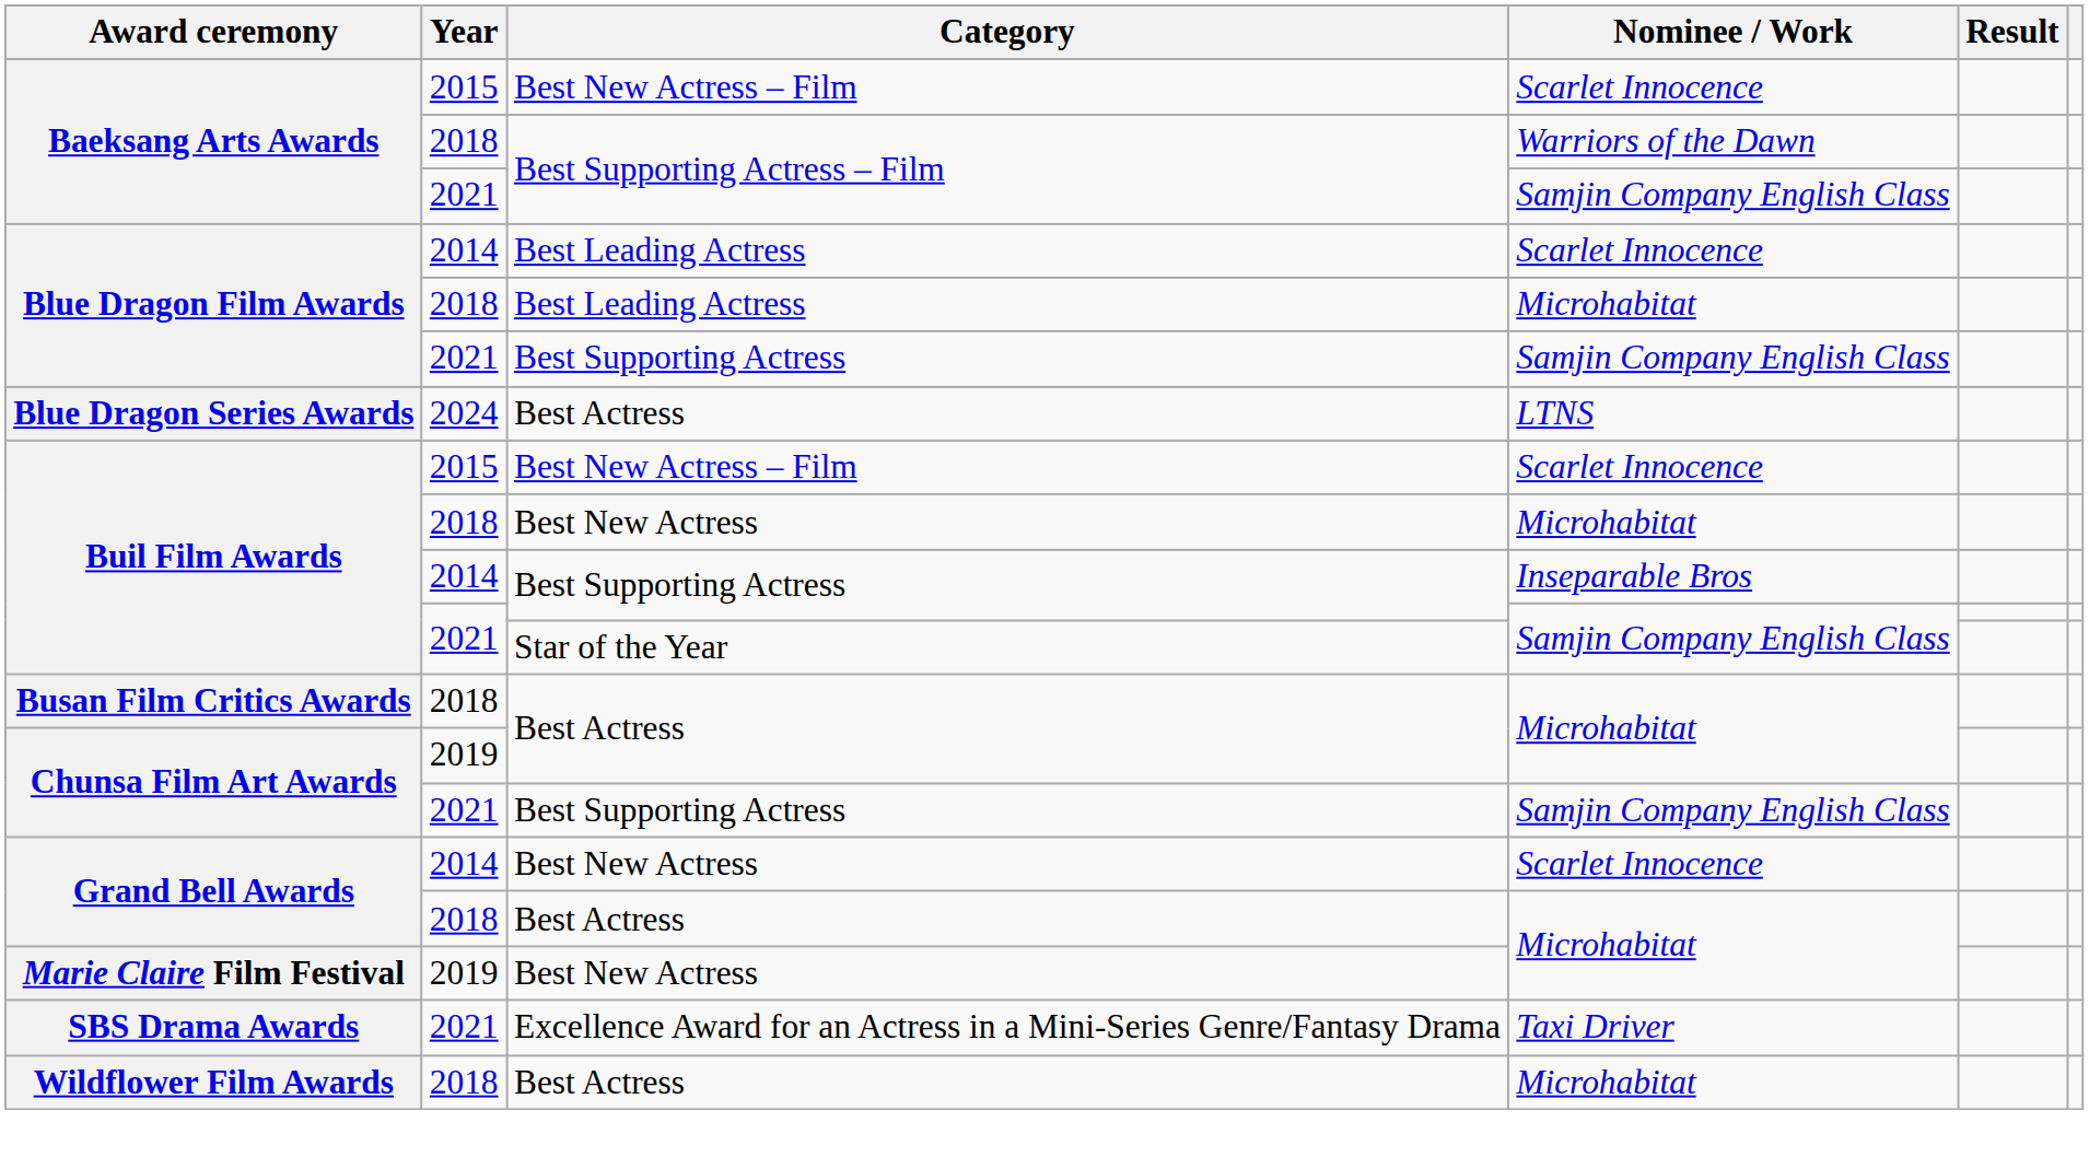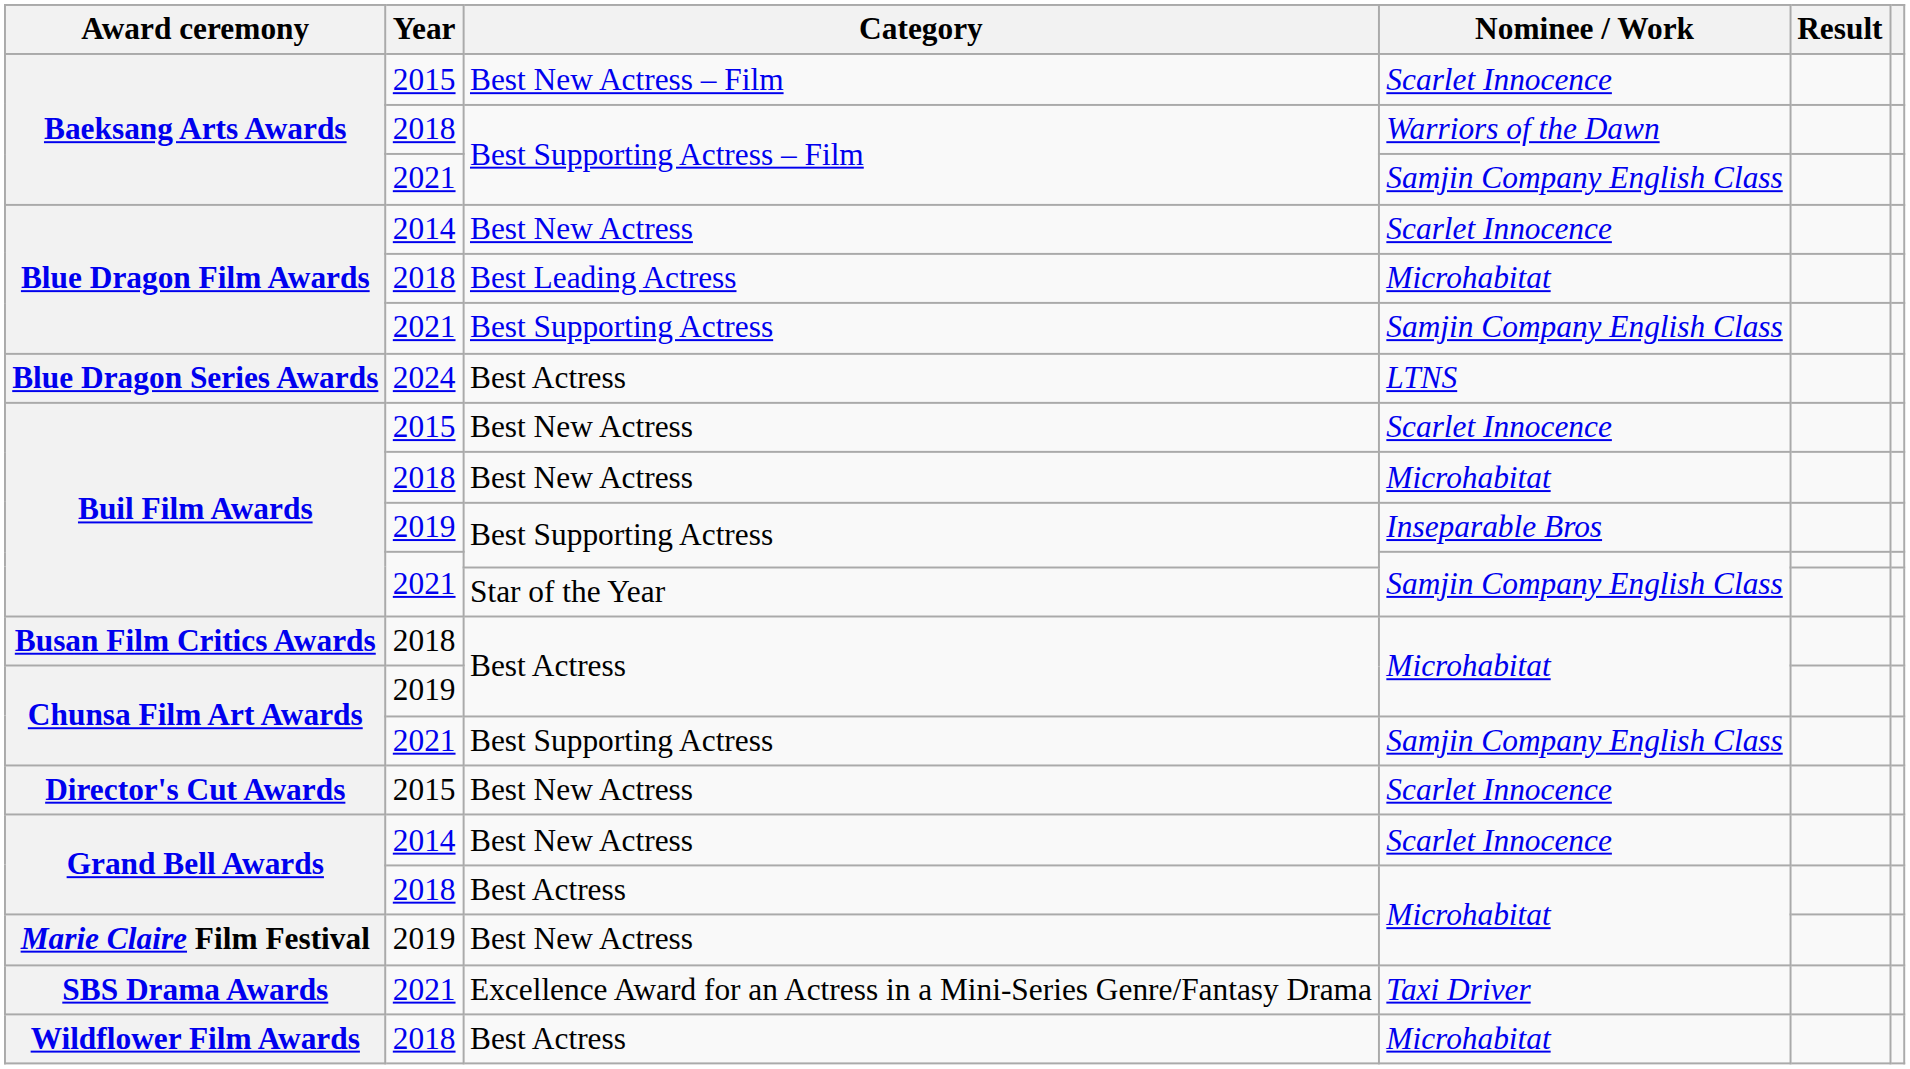 <table class="wikitable plainrowheaders sortable">
 <tr>
 <th scope="col">Award ceremony</th>
 <th scope="col">Year</th>
 <th scope="col">Category</th>
 <th scope="col">Nominee / Work</th>
 <th scope="col">Result</th>
 <th scope="col" class="unsortable"></th>
 </tr>
 <tr>
 <th scope="row"  rowspan="3"><a href='#'>Baeksang Arts Awards</a></th>
 <td style="text-align:center"><a href='#'>2015</a></td>
 <td><a href='#'>Best New Actress – Film</a></td>
 <td><em><a href='#'>Scarlet Innocence</a></em></td>
 <td></td>
 <td style="text-align:center"></td>
 </tr>
 <tr>
 <td style="text-align:center"><a href='#'>2018</a></td>
 <td rowspan="2"><a href='#'>Best Supporting Actress – Film</a></td>
 <td><em><a href='#'>Warriors of the Dawn</a></em></td>
 <td></td>
 <td style="text-align:center"></td>
 </tr>
 <tr>
 <td style="text-align:center"><a href='#'>2021</a></td>
 <td><em><a href='#'>Samjin Company English Class</a></em></td>
 <td></td>
 <td style="text-align:center"></td>
 </tr>
 <tr>
 <th scope="row"  rowspan="3"><a href='#'>Blue Dragon Film Awards</a></th>
 <td style="text-align:center"><a href='#'>2014</a></td>
-<td><a href='#'>Best Leading Actress</a></td>
+<td><a href='#'>Best New Actress</a></td>
 <td><em><a href='#'>Scarlet Innocence</a></em></td>
 <td></td>
 <td style="text-align:center"></td>
 </tr>
 <tr>
 <td style="text-align:center"><a href='#'>2018</a></td>
 <td><a href='#'>Best Leading Actress</a></td>
 <td><em><a href='#'>Microhabitat</a></em></td>
 <td></td>
 <td style="text-align:center"></td>
 </tr>
 <tr>
 <td style="text-align:center"><a href='#'>2021</a></td>
 <td><a href='#'>Best Supporting Actress</a></td>
 <td><em><a href='#'>Samjin Company English Class</a></em></td>
 <td></td>
 <td style="text-align:center"></td>
 </tr>
 <tr>
 <th scope="row"><a href='#'>Blue Dragon Series Awards</a></th>
 <td style="text-align:center"><a href='#'>2024</a></td>
 <td>Best Actress</td>
 <td><em><a href='#'>LTNS</a></em></td>
 <td></td>
 <td style="text-align:center"></td>
 </tr>
 <tr>
 <th scope="row"  rowspan="5"><a href='#'>Buil Film Awards</a></th>
 <td style="text-align:center"><a href='#'>2015</a></td>
-<td><a href='#'>Best New Actress – Film</a></td>
+<td>Best New Actress</td>
 <td><em><a href='#'>Scarlet Innocence</a></em></td>
 <td></td>
 <td style="text-align:center"></td>
 </tr>
 <tr>
 <td style="text-align:center"><a href='#'>2018</a></td>
 <td>Best New Actress</td>
 <td><em><a href='#'>Microhabitat</a></em></td>
 <td></td>
 <td style="text-align:center"></td>
 </tr>
 <tr>
-<td style="text-align:center"><a href='#'>2014</a></td>
+<td style="text-align:center"><a href='#'>2019</a></td>
 <td rowspan="2">Best Supporting Actress</td>
 <td><em><a href='#'>Inseparable Bros</a></em></td>
 <td></td>
 <td style="text-align:center"></td>
 </tr>
 <tr>
 <td rowspan="2" style="text-align:center"><a href='#'>2021</a></td>
 <td rowspan="2"><em><a href='#'>Samjin Company English Class</a></em></td>
 <td></td>
 <td style="text-align:center"></td>
 </tr>
 <tr>
 <td>Star of the Year</td>
 <td></td>
 <td style="text-align:center"></td>
 </tr>
 <tr>
 <th scope="row"><a href='#'>Busan Film Critics Awards</a></th>
 <td style="text-align:center">2018</td>
 <td rowspan="2">Best Actress</td>
 <td rowspan="2"><em><a href='#'>Microhabitat</a></em></td>
 <td></td>
 <td style="text-align:center"></td>
 </tr>
 <tr>
 <th scope="row"  rowspan="2"><a href='#'>Chunsa Film Art Awards</a></th>
 <td style="text-align:center">2019</td>
 <td></td>
 <td style="text-align:center"></td>
 </tr>
 <tr>
 <td style="text-align:center"><a href='#'>2021</a></td>
 <td>Best Supporting Actress</td>
 <td><em><a href='#'>Samjin Company English Class</a></em></td>
+<td></td>
+<td style="text-align:center"></td>
+</tr>
+<tr>
+<th scope="row"><a href='#'>Director's Cut Awards</a></th>
+<td style="text-align:center">2015</td>
+<td>Best New Actress</td>
+<td><em><a href='#'>Scarlet Innocence</a></em></td>
 <td></td>
 <td style="text-align:center"></td>
 </tr>
 <tr>
 <th scope="row"  rowspan="2"><a href='#'>Grand Bell Awards</a></th>
 <td style="text-align:center"><a href='#'>2014</a></td>
 <td>Best New Actress</td>
 <td><em><a href='#'>Scarlet Innocence</a></em></td>
 <td></td>
 <td style="text-align:center"></td>
 </tr>
 <tr>
 <td style="text-align:center"><a href='#'>2018</a></td>
 <td>Best Actress</td>
 <td rowspan="2"><em><a href='#'>Microhabitat</a></em></td>
 <td></td>
 <td style="text-align:center"></td>
 </tr>
 <tr>
 <th scope="row"><em><a href='#'>Marie Claire</a></em> Film Festival</th>
 <td style="text-align:center">2019</td>
 <td>Best New Actress</td>
 <td></td>
 <td style="text-align:center"></td>
 </tr>
 <tr>
 <th scope="row"><a href='#'>SBS Drama Awards</a></th>
 <td style="text-align:center"><a href='#'>2021</a></td>
 <td>Excellence Award for an Actress in a Mini-Series Genre/Fantasy Drama</td>
 <td><em><a href='#'>Taxi Driver</a></em></td>
 <td></td>
 <td style="text-align:center"></td>
 </tr>
 <tr>
 <th scope="row"><a href='#'>Wildflower Film Awards</a></th>
 <td style="text-align:center"><a href='#'>2018</a></td>
 <td>Best Actress</td>
 <td><em><a href='#'>Microhabitat</a></em></td>
 <td></td>
 <td style="text-align:center"></td>
 </tr>
 </table>
